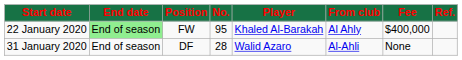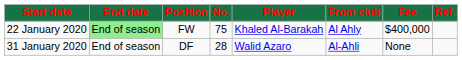 <table class="wikitable sortable">
 <tr>
 <th style="background:#177245; color:red;"><strong>Start date</strong></th>
 <th style="background:#177245; color:red;"><strong>End date</strong></th>
 <th style="background:#177245; color:red;"><strong>Position</strong></th>
 <th style="background:#177245; color:red;"><strong>No.</strong></th>
 <th style="background:#177245; color:red;"><strong>Player</strong></th>
 <th style="background:#177245; color:red;"><strong>From club</strong></th>
 <th style="background:#177245; color:red;"><strong>Fee</strong></th>
 <th style="background:#177245; color:red;"><strong>Ref.</strong></th>
 </tr>
 <tr>
 <td>22 January 2020</td>
 <td style="background: lightgreen;">End of season</td>
 <td style="text-align:center;">FW</td>
-<td style="text-align:center;">95</td>
+<td style="text-align:center;">75</td>
 <td style="text-align:left;"> <a href='#'>Khaled Al-Barakah</a></td>
 <td style="text-align:left;"> <a href='#'>Al Ahly</a></td>
 <td>$400,000</td>
 <td></td>
 </tr>
 <tr>
 <td>31 January 2020</td>
 <td>End of season</td>
 <td style="text-align:center;">DF</td>
 <td style="text-align:center;">28</td>
 <td style="text-align:left;"> <a href='#'>Walid Azaro</a></td>
 <td style="text-align:left;"> <a href='#'>Al-Ahli</a></td>
 <td>None</td>
 <td></td>
 </tr>
 </table>
